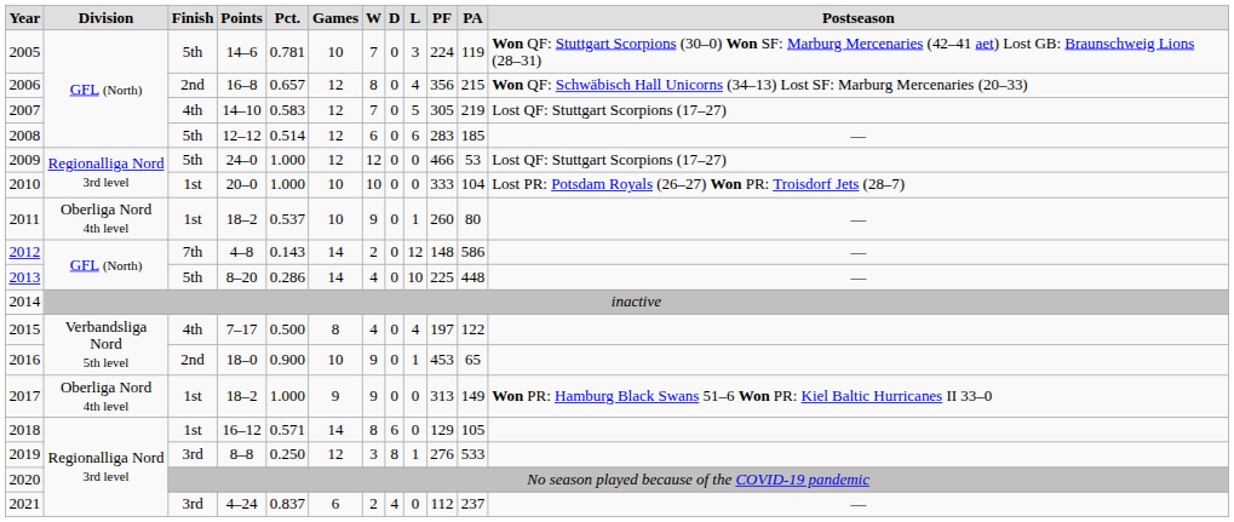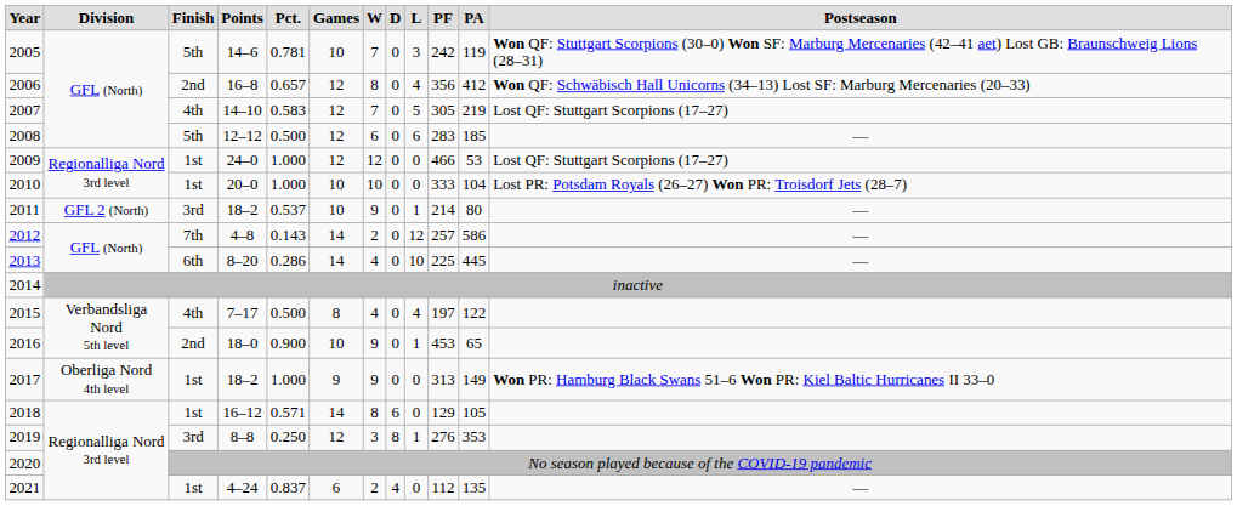 <table class="wikitable" style="text-align:center;">
 <tr style="background:#DFDFDF; font-weight:bold">
 <td>Year</td>
 <td>Division</td>
 <td>Finish</td>
 <td>Points</td>
 <td>Pct.</td>
 <td>Games</td>
 <td>W</td>
 <td>D</td>
 <td>L</td>
 <td>PF</td>
 <td>PA</td>
 <td>Postseason</td>
 </tr>
 <tr>
 <td>2005</td>
 <td rowspan="4"><a href='#'>GFL</a> <small>(North)</small></td>
 <td>5th</td>
 <td>14–6</td>
 <td>0.781</td>
 <td>10</td>
 <td>7</td>
 <td>0</td>
 <td>3</td>
-<td>224</td>
+<td>242</td>
 <td>119</td>
 <td style="text-align:left"><strong>Won</strong> QF: <a href='#'>Stuttgart Scorpions</a> (30–0)  <strong>Won</strong> SF: <a href='#'>Marburg Mercenaries</a> (42–41 <a href='#'>aet</a>)  Lost GB: <a href='#'>Braunschweig Lions</a> (28–31)</td>
 </tr>
 <tr>
 <td>2006</td>
 <td>2nd</td>
 <td>16–8</td>
 <td>0.657</td>
 <td>12</td>
 <td>8</td>
 <td>0</td>
 <td>4</td>
 <td>356</td>
-<td>215</td>
+<td>412</td>
 <td style="text-align:left"><strong>Won</strong> QF: <a href='#'>Schwäbisch Hall Unicorns</a> (34–13)  Lost SF: Marburg Mercenaries (20–33)</td>
 </tr>
 <tr>
 <td>2007</td>
 <td>4th</td>
 <td>14–10</td>
 <td>0.583</td>
 <td>12</td>
 <td>7</td>
 <td>0</td>
 <td>5</td>
 <td>305</td>
 <td>219</td>
 <td style="text-align:left">Lost QF: Stuttgart Scorpions (17–27)</td>
 </tr>
 <tr>
 <td>2008</td>
 <td>5th</td>
 <td>12–12</td>
-<td>0.514</td>
+<td>0.500</td>
 <td>12</td>
 <td>6</td>
 <td>0</td>
 <td>6</td>
 <td>283</td>
 <td>185</td>
 <td>—</td>
 </tr>
 <tr>
 <td>2009</td>
 <td rowspan="2"><a href='#'>Regionalliga Nord</a><br><small>3rd level</small></td>
-<td>5th</td>
+<td>1st</td>
 <td>24–0</td>
 <td>1.000</td>
 <td>12</td>
 <td>12</td>
 <td>0</td>
 <td>0</td>
 <td>466</td>
 <td>53</td>
 <td style="text-align:left">Lost QF: Stuttgart Scorpions (17–27)</td>
 </tr>
 <tr>
 <td>2010</td>
 <td>1st</td>
 <td>20–0</td>
 <td>1.000</td>
 <td>10</td>
 <td>10</td>
 <td>0</td>
 <td>0</td>
 <td>333</td>
 <td>104</td>
 <td style="text-align:left">Lost PR: <a href='#'>Potsdam Royals</a> (26–27)  <strong>Won</strong> PR: <a href='#'>Troisdorf Jets</a> (28–7)</td>
 </tr>
 <tr>
 <td>2011</td>
-<td>Oberliga Nord<br><small>4th level</small></td>
-<td>1st</td>
+<td><a href='#'>GFL 2</a> <small>(North)</small></td>
+<td>3rd</td>
 <td>18–2</td>
 <td>0.537</td>
 <td>10</td>
 <td>9</td>
 <td>0</td>
 <td>1</td>
-<td>260</td>
+<td>214</td>
 <td>80</td>
 <td>—</td>
 </tr>
 <tr>
 <td><a href='#'>2012</a></td>
 <td rowspan="2"><a href='#'>GFL</a> <small>(North)</small></td>
 <td>7th</td>
 <td>4–8</td>
 <td>0.143</td>
 <td>14</td>
 <td>2</td>
 <td>0</td>
 <td>12</td>
-<td>148</td>
+<td>257</td>
 <td>586</td>
 <td>—</td>
 </tr>
 <tr>
 <td><a href='#'>2013</a></td>
-<td>5th</td>
+<td>6th</td>
 <td>8–20</td>
 <td>0.286</td>
 <td>14</td>
 <td>4</td>
 <td>0</td>
 <td>10</td>
 <td>225</td>
-<td>448</td>
+<td>445</td>
 <td>—</td>
 </tr>
 <tr>
 <td>2014</td>
 <td colspan="11" style="background:#C0C0C0"><em>inactive</em></td>
 </tr>
 <tr>
 <td>2015</td>
 <td rowspan="2">Verbandsliga Nord<br><small>5th level</small></td>
 <td>4th</td>
 <td>7–17</td>
 <td>0.500</td>
 <td>8</td>
 <td>4</td>
 <td>0</td>
 <td>4</td>
 <td>197</td>
 <td>122</td>
 <td></td>
 </tr>
 <tr>
 <td>2016</td>
 <td>2nd</td>
 <td>18–0</td>
 <td>0.900</td>
 <td>10</td>
 <td>9</td>
 <td>0</td>
 <td>1</td>
 <td>453</td>
 <td>65</td>
 <td></td>
 </tr>
 <tr>
 <td>2017</td>
 <td>Oberliga Nord<br><small>4th level</small></td>
 <td>1st</td>
 <td>18–2</td>
 <td>1.000</td>
 <td>9</td>
 <td>9</td>
 <td>0</td>
 <td>0</td>
 <td>313</td>
 <td>149</td>
 <td style="text-align:left"><strong>Won</strong> PR: <a href='#'>Hamburg Black Swans</a> 51–6  <strong>Won</strong> PR: <a href='#'>Kiel Baltic Hurricanes</a> II 33–0</td>
 </tr>
 <tr>
 <td>2018</td>
 <td rowspan="4">Regionalliga Nord<br><small>3rd level</small></td>
 <td>1st</td>
 <td>16–12</td>
 <td>0.571</td>
 <td>14</td>
 <td>8</td>
 <td>6</td>
 <td>0</td>
 <td>129</td>
 <td>105</td>
 <td></td>
 </tr>
 <tr>
 <td>2019</td>
 <td>3rd</td>
 <td>8–8</td>
 <td>0.250</td>
 <td>12</td>
 <td>3</td>
 <td>8</td>
 <td>1</td>
 <td>276</td>
-<td>533</td>
+<td>353</td>
 <td></td>
 </tr>
 <tr>
 <td>2020</td>
 <td colspan="10" style="background:#C0C0C0"><em>No season played because of the <a href='#'>COVID-19 pandemic</a></em></td>
 </tr>
 <tr>
 <td>2021</td>
-<td>3rd</td>
+<td>1st</td>
 <td>4–24</td>
 <td>0.837</td>
 <td>6</td>
 <td>2</td>
 <td>4</td>
 <td>0</td>
 <td>112</td>
-<td>237</td>
+<td>135</td>
 <td>—</td>
 </tr>
 </table>
